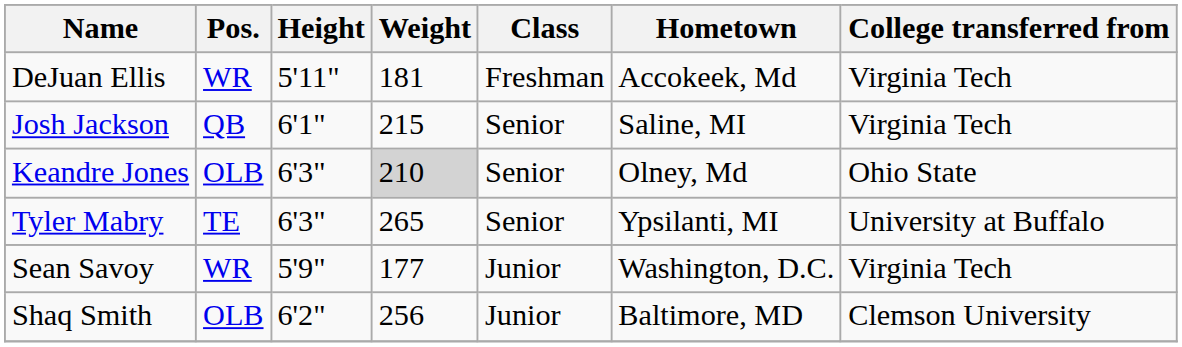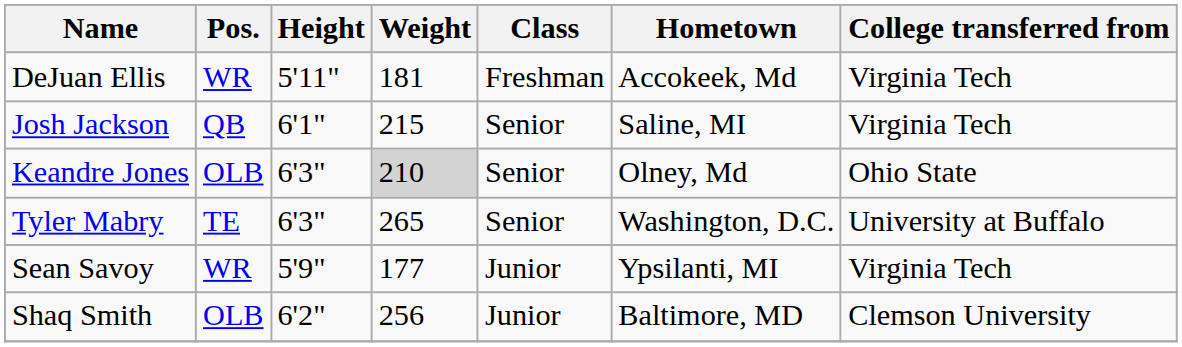 <table class="wikitable sortable" border="1"collapse=yes>
 <tr>
 <th>Name</th>
 <th>Pos.</th>
 <th>Height</th>
 <th>Weight</th>
 <th>Class</th>
 <th>Hometown</th>
 <th>College transferred from</th>
 </tr>
 <tr>
 <td>DeJuan Ellis</td>
 <td><a href='#'>WR</a></td>
 <td>5'11"</td>
 <td>181</td>
 <td>Freshman</td>
 <td>Accokeek, Md</td>
 <td>Virginia Tech</td>
 </tr>
 <tr>
 <td><a href='#'>Josh Jackson</a></td>
 <td><a href='#'>QB</a></td>
 <td>6'1"</td>
 <td>215</td>
 <td>Senior</td>
 <td>Saline, MI</td>
 <td>Virginia Tech</td>
 </tr>
 <tr>
 <td><a href='#'>Keandre Jones</a></td>
 <td><a href='#'>OLB</a></td>
 <td>6'3"</td>
 <td style="background: lightgrey;">210</td>
 <td>Senior</td>
 <td>Olney, Md</td>
 <td>Ohio State</td>
 </tr>
 <tr>
 <td><a href='#'>Tyler Mabry</a></td>
 <td><a href='#'>TE</a></td>
 <td>6'3"</td>
 <td>265</td>
 <td>Senior</td>
-<td>Ypsilanti, MI</td>
+<td>Washington, D.C.</td>
 <td>University at Buffalo</td>
 </tr>
 <tr>
 <td>Sean Savoy</td>
 <td><a href='#'>WR</a></td>
 <td>5'9"</td>
 <td>177</td>
 <td>Junior</td>
-<td>Washington, D.C.</td>
+<td>Ypsilanti, MI</td>
 <td>Virginia Tech</td>
 </tr>
 <tr>
 <td>Shaq Smith</td>
 <td><a href='#'>OLB</a></td>
 <td>6'2"</td>
 <td>256</td>
 <td>Junior</td>
 <td>Baltimore, MD</td>
 <td>Clemson University</td>
 </tr>
 <tr>
 </tr>
 </table>
